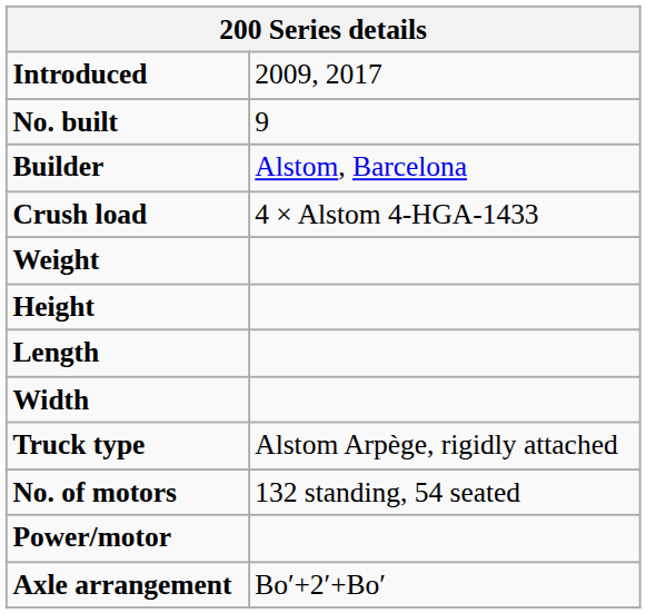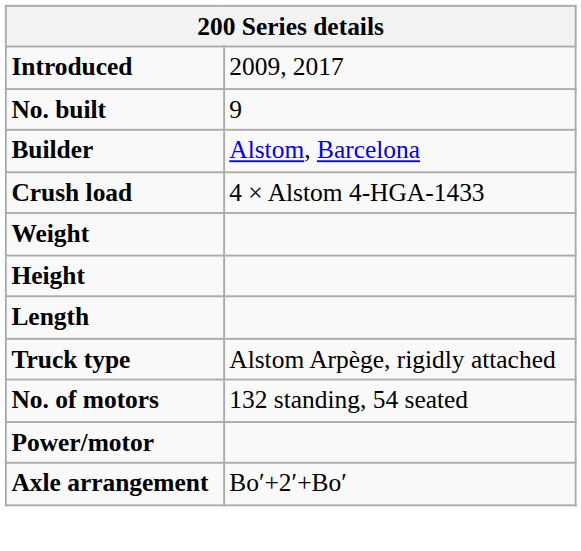 <table class="wikitable mw-collapsible mw-collapsed" border="1" style="width:35%; font-size: 86%; float:left; margin-left:1em; margin-right:3em; margin-bottom:2em">
 <tr>
 <th colspan="2"><strong>200 Series details</strong></th>
 </tr>
 <tr>
 <td><strong>Introduced</strong></td>
 <td>2009, 2017</td>
 </tr>
 <tr>
 <td><strong>No. built</strong></td>
 <td>9</td>
 </tr>
 <tr>
 <td><strong>Builder</strong></td>
 <td><a href='#'>Alstom</a>, <a href='#'>Barcelona</a></td>
 </tr>
 <tr>
 <td><strong>Crush load</strong></td>
 <td>4 × Alstom 4-HGA-1433</td>
 </tr>
 <tr>
 <td><strong>Weight</strong></td>
 <td></td>
 </tr>
 <tr>
 <td><strong>Height</strong></td>
 <td></td>
 </tr>
 <tr>
 <td><strong>Length</strong></td>
 <td></td>
 </tr>
 <tr>
-<td><strong>Width</strong></td>
-<td></td>
-</tr>
-<tr>
 <td><strong>Truck type</strong></td>
 <td>Alstom Arpège, rigidly attached</td>
 </tr>
 <tr>
 <td><strong>No. of motors</strong></td>
 <td>132 standing, 54 seated</td>
 </tr>
 <tr>
 <td><strong>Power/motor</strong></td>
 <td></td>
 </tr>
 <tr>
 <td><strong>Axle arrangement</strong></td>
 <td>Bo′+2′+Bo′</td>
 </tr>
 </table>
